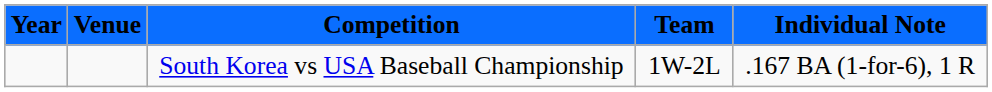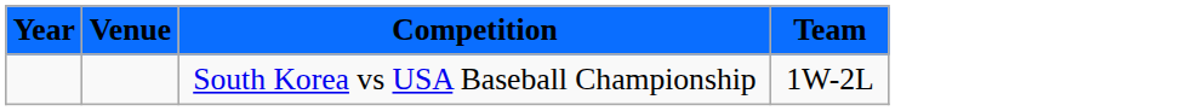 <table class="wikitable">
 <tr>
 <th style="background:#0A6EFF"><span>Year</span></th>
 <th style="background:#0A6EFF"><span>Venue</span></th>
 <th style="background:#0A6EFF"><span>Competition</span></th>
 <th style="background:#0A6EFF"><span>Team</span></th>
-<th style="background:#0A6EFF"><span>Individual Note</span></th>
 </tr>
 <tr>
 <td>  </td>
 <td>  </td>
 <td> <a href='#'>South Korea</a> vs <a href='#'>USA</a> Baseball Championship </td>
 <td style="text-align:center"> 1W-2L </td>
-<td> .167 BA (1-for-6), 1 R </td>
 </tr>
 </table>
